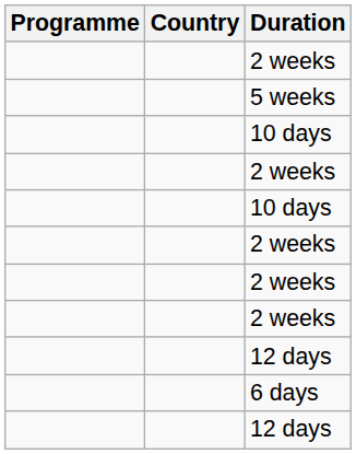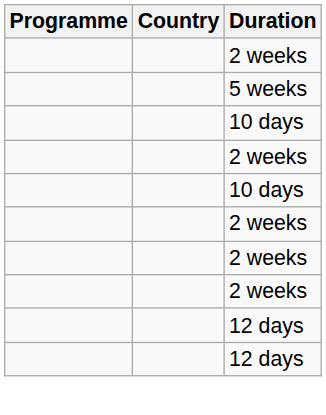 <table class="wikitable">
 <tr>
 <th>Programme</th>
 <th>Country</th>
 <th>Duration</th>
 </tr>
 <tr>
 <td></td>
 <td></td>
 <td>2 weeks</td>
 </tr>
 <tr>
 <td></td>
 <td></td>
 <td>5 weeks</td>
 </tr>
 <tr>
 <td></td>
 <td></td>
 <td>10 days</td>
 </tr>
 <tr>
 <td></td>
 <td></td>
 <td>2 weeks</td>
 </tr>
 <tr>
 <td></td>
 <td></td>
 <td>10 days</td>
 </tr>
 <tr>
 <td></td>
 <td><br></td>
 <td>2 weeks</td>
 </tr>
 <tr>
 <td></td>
 <td></td>
 <td>2 weeks</td>
 </tr>
 <tr>
 <td></td>
 <td></td>
 <td>2 weeks</td>
 </tr>
 <tr>
 <td></td>
 <td></td>
 <td>12 days</td>
 </tr>
 <tr>
 <td></td>
 <td></td>
-<td>6 days</td>
-</tr>
-<tr>
-<td></td>
-<td></td>
 <td>12 days</td>
 </tr>
 </table>
